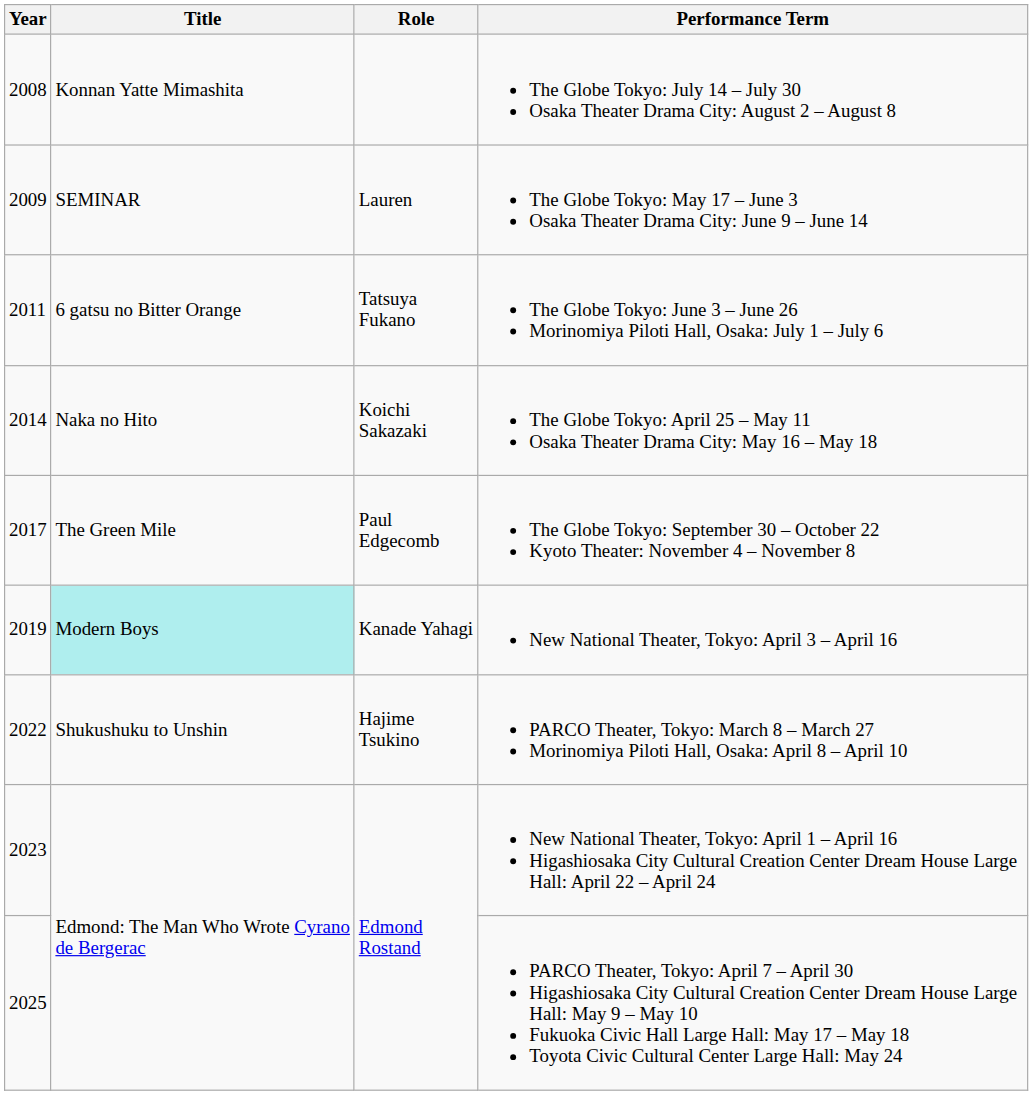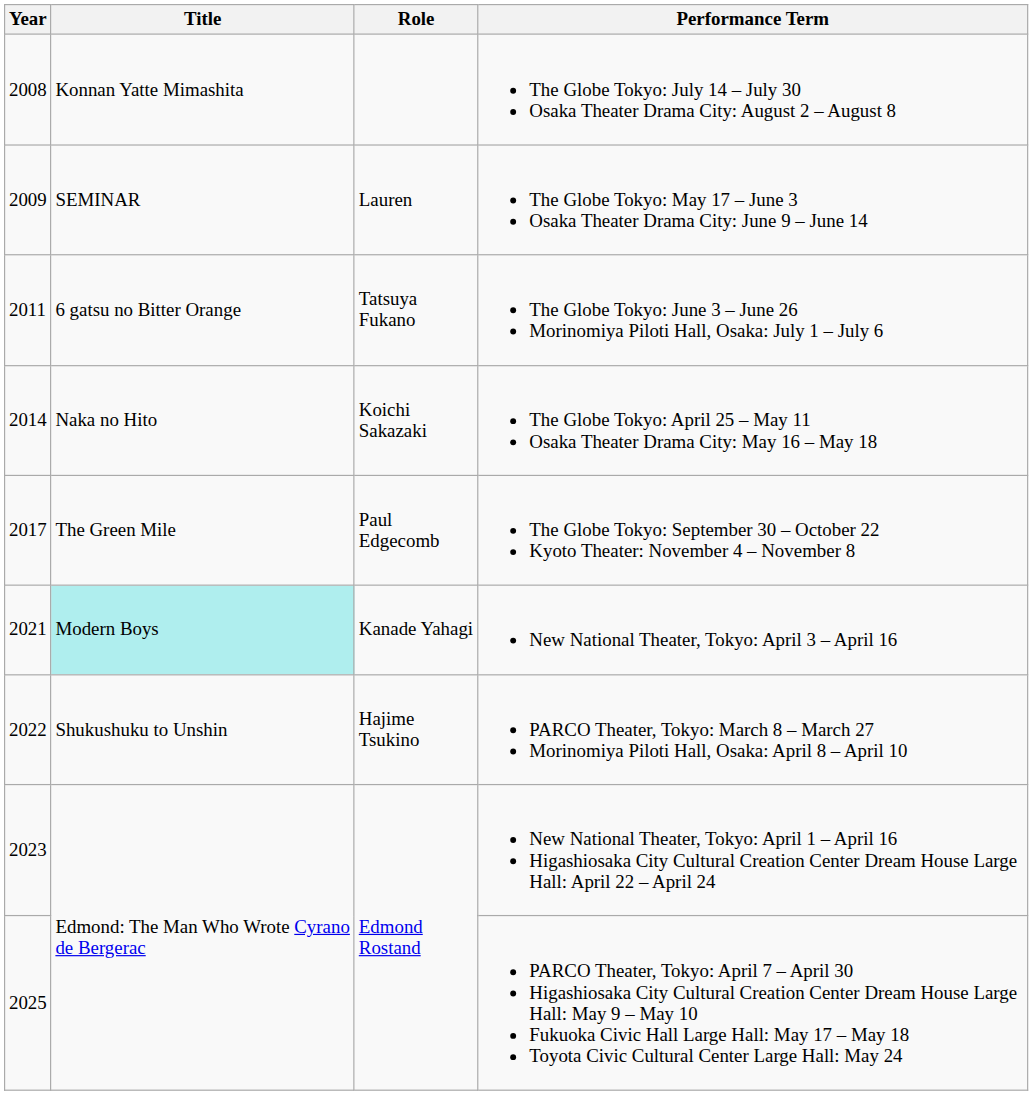 <table class="wikitable">
 <tr>
 <th>Year</th>
 <th>Title</th>
 <th>Role</th>
 <th>Performance Term</th>
 </tr>
 <tr>
 <td>2008</td>
 <td>Konnan Yatte Mimashita</td>
 <td></td>
 <td><br><ul><li>The Globe Tokyo: July 14 – July 30</li><li>Osaka Theater Drama City: August 2 – August 8</li></ul></td>
 </tr>
 <tr>
 <td>2009</td>
 <td>SEMINAR</td>
 <td>Lauren</td>
 <td><br><ul><li>The Globe Tokyo: May 17 – June 3</li><li>Osaka Theater Drama City: June 9 – June 14</li></ul></td>
 </tr>
 <tr>
 <td>2011</td>
 <td>6 gatsu no Bitter Orange</td>
 <td>Tatsuya Fukano</td>
 <td><br><ul><li>The Globe Tokyo: June 3 – June 26</li><li>Morinomiya Piloti Hall, Osaka: July 1 – July 6</li></ul></td>
 </tr>
 <tr>
 <td>2014</td>
 <td>Naka no Hito</td>
 <td>Koichi Sakazaki</td>
 <td><br><ul><li>The Globe Tokyo: April 25 – May 11</li><li>Osaka Theater Drama City: May 16 – May 18</li></ul></td>
 </tr>
 <tr>
 <td>2017</td>
 <td>The Green Mile</td>
 <td>Paul Edgecomb</td>
 <td><br><ul><li>The Globe Tokyo: September 30 – October 22</li><li>Kyoto Theater: November 4 – November 8</li></ul></td>
 </tr>
 <tr>
-<td>2019</td>
+<td>2021</td>
 <td style="background: paleturquoise;">Modern Boys</td>
 <td>Kanade Yahagi</td>
 <td><br><ul><li>New National Theater, Tokyo: April 3 – April 16</li></ul></td>
 </tr>
 <tr>
 <td>2022</td>
 <td>Shukushuku to Unshin</td>
 <td>Hajime Tsukino</td>
 <td><br><ul><li>PARCO Theater, Tokyo: March 8 – March 27</li><li>Morinomiya Piloti Hall, Osaka: April 8 – April 10</li></ul></td>
 </tr>
 <tr>
 <td>2023</td>
 <td rowspan="2">Edmond: The Man Who Wrote <a href='#'>Cyrano de Bergerac</a></td>
 <td rowspan="2"><a href='#'>Edmond Rostand</a></td>
 <td><br><ul><li>New National Theater, Tokyo: April 1 – April 16</li><li>Higashiosaka City Cultural Creation Center Dream House Large Hall: April 22 – April 24</li></ul></td>
 </tr>
 <tr>
 <td>2025</td>
 <td><br><ul><li>PARCO Theater, Tokyo: April 7 – April 30</li><li>Higashiosaka City Cultural Creation Center Dream House Large Hall: May 9 – May 10</li><li>Fukuoka Civic Hall Large Hall: May 17 – May 18</li><li>Toyota Civic Cultural Center Large Hall: May 24</li></ul></td>
 </tr>
 </table>
